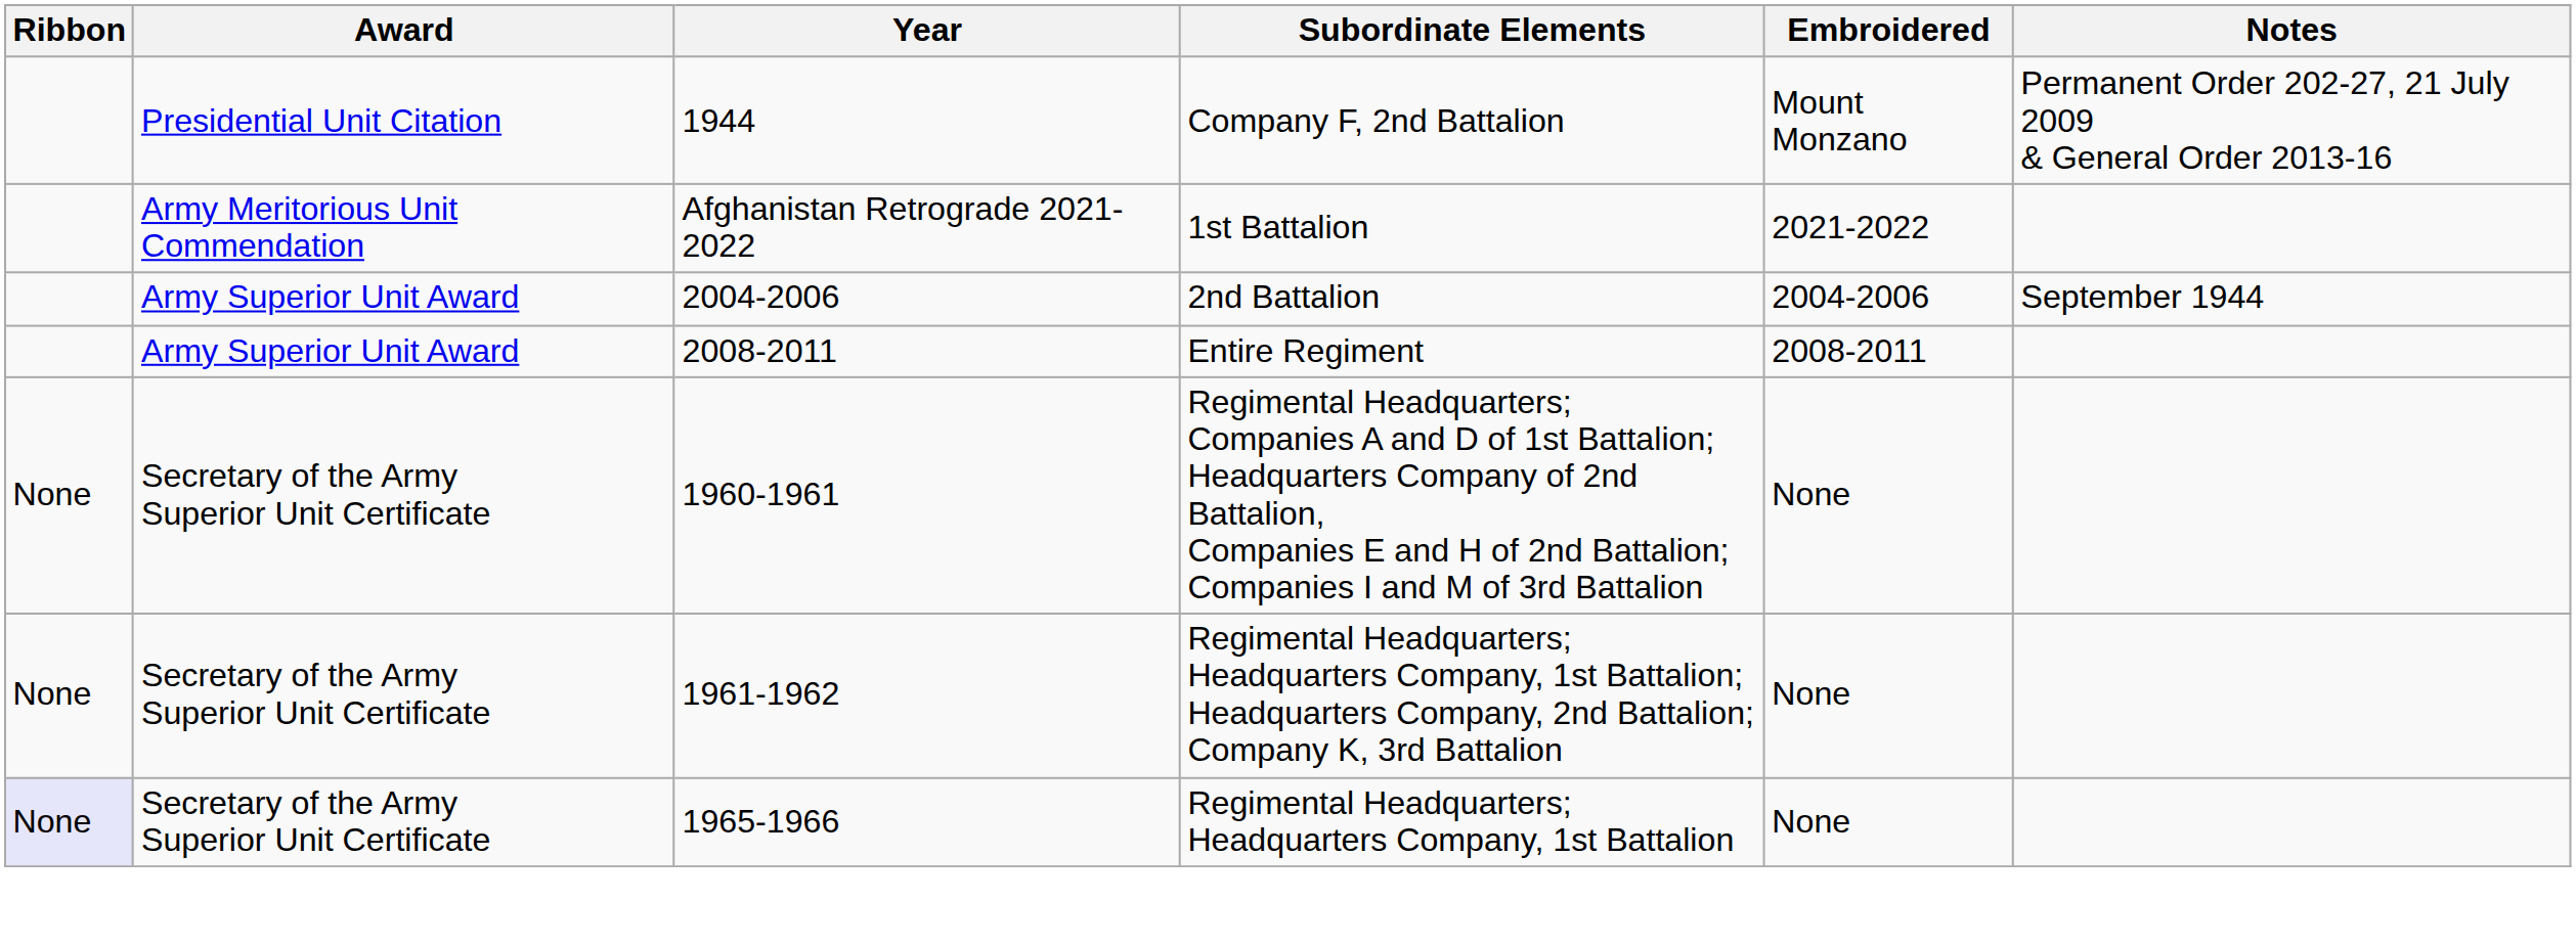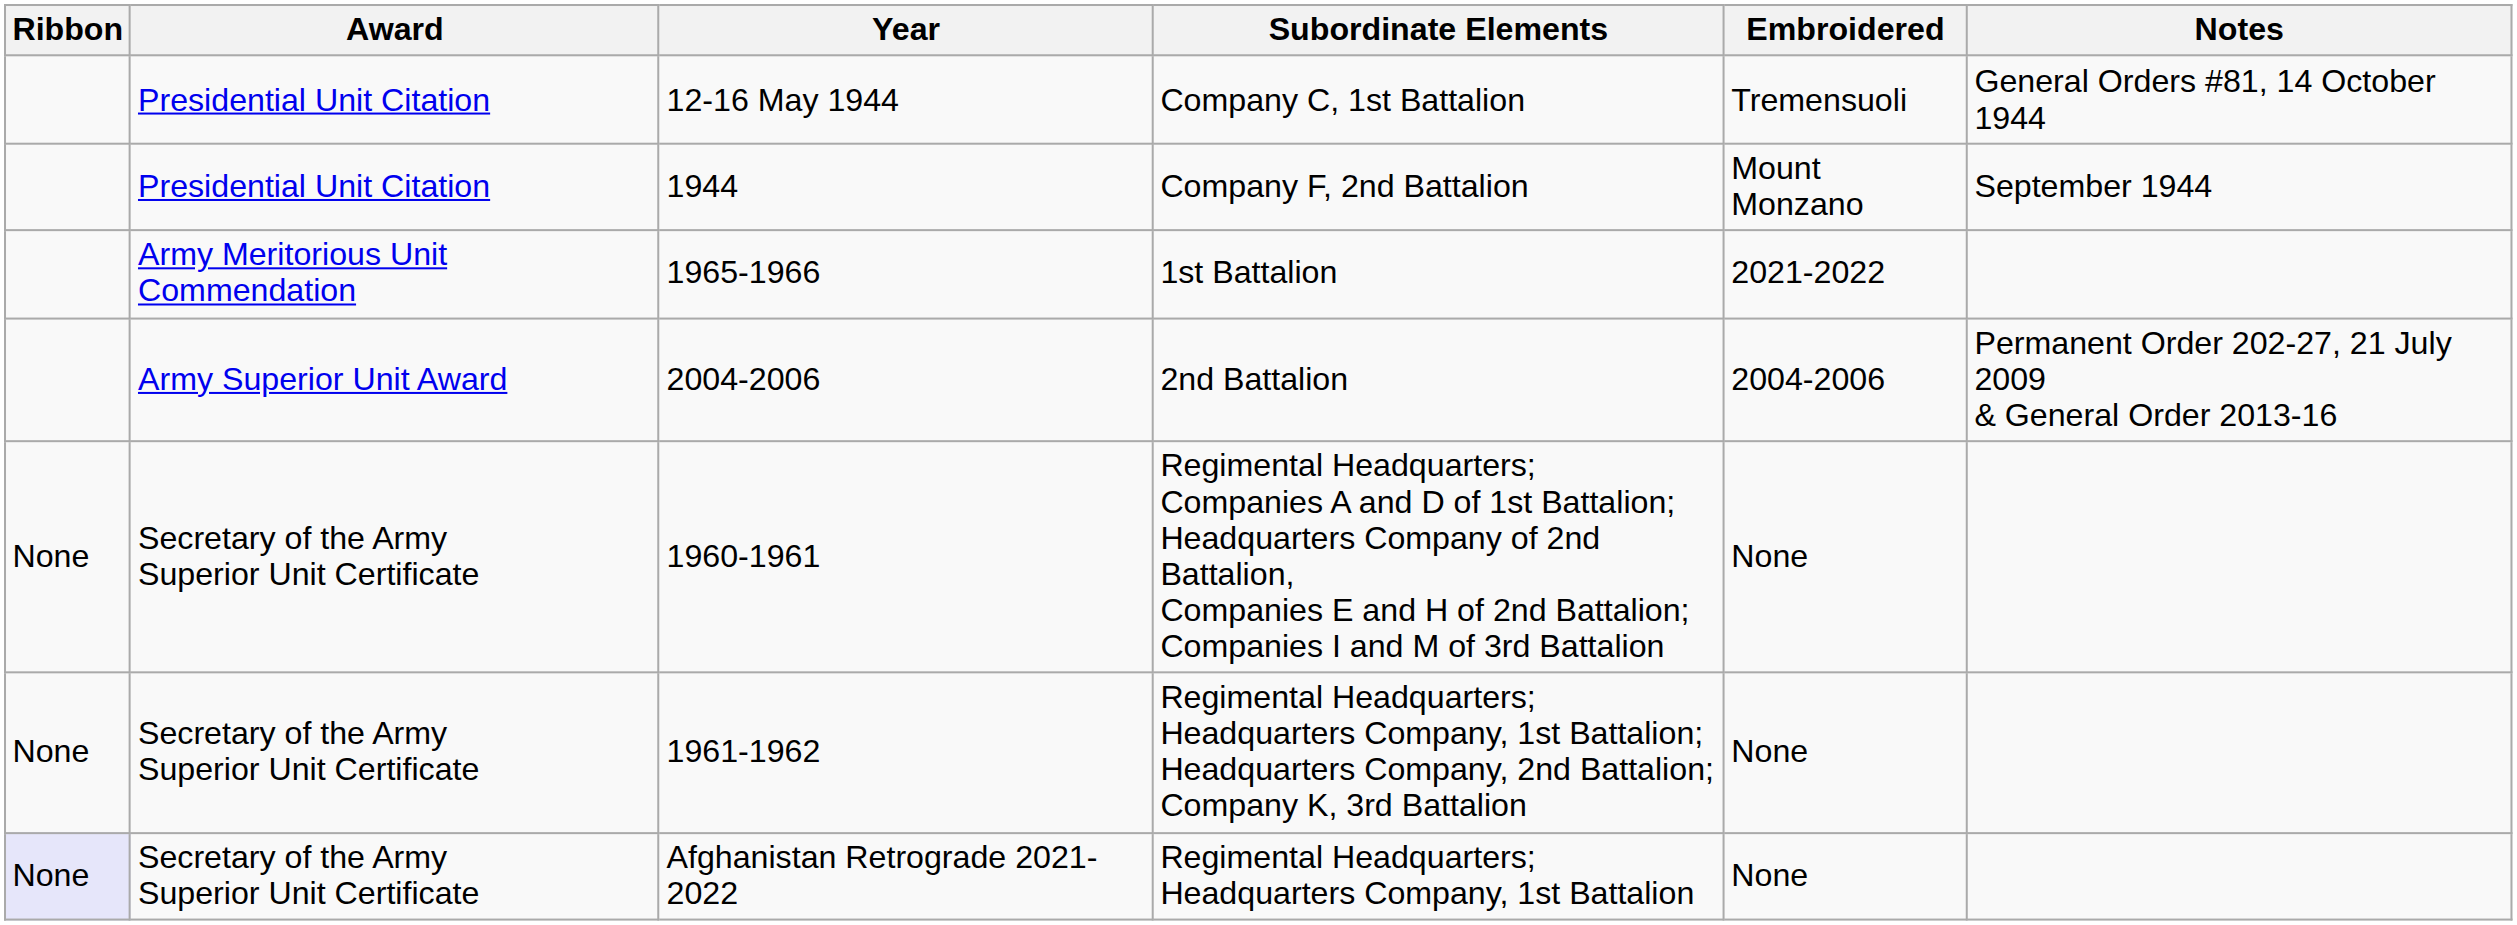 <table class="wikitable">
 <tr style="background:#efefef;">
 <th>Ribbon</th>
 <th>Award</th>
 <th>Year</th>
 <th>Subordinate Elements</th>
 <th>Embroidered</th>
 <th>Notes</th>
 </tr>
 <tr>
 <td></td>
 <td><a href='#'>Presidential Unit Citation</a></td>
+<td>12-16 May 1944</td>
+<td>Company C, 1st Battalion</td>
+<td>Tremensuoli</td>
+<td>General Orders #81, 14 October 1944</td>
+</tr>
+<tr>
+<td></td>
+<td><a href='#'>Presidential Unit Citation</a></td>
 <td>1944</td>
 <td>Company F, 2nd Battalion</td>
 <td>Mount Monzano</td>
-<td>Permanent Order 202-27, 21 July 2009<br> & General Order 2013-16 </td>
+<td>September 1944</td>
 </tr>
 <tr>
 <td></td>
 <td><a href='#'>Army Meritorious Unit Commendation</a></td>
-<td>Afghanistan Retrograde 2021-2022</td>
+<td>1965-1966</td>
 <td>1st Battalion</td>
 <td>2021-2022</td>
 <td></td>
 </tr>
 <tr>
 <td></td>
 <td><a href='#'>Army Superior Unit Award</a></td>
 <td>2004-2006</td>
 <td>2nd Battalion</td>
 <td>2004-2006</td>
-<td>September 1944</td>
-</tr>
-<tr>
-<td></td>
-<td><a href='#'>Army Superior Unit Award</a></td>
-<td>2008-2011</td>
-<td>Entire Regiment</td>
-<td>2008-2011</td>
-<td></td>
+<td>Permanent Order 202-27, 21 July 2009<br> & General Order 2013-16 </td>
 </tr>
 <tr>
 <td>None</td>
 <td>Secretary of the Army <br> Superior Unit Certificate</td>
 <td>1960-1961</td>
 <td>Regimental Headquarters; <br> Companies A and D of 1st Battalion; <br> Headquarters Company of 2nd Battalion, <br>Companies E and H of 2nd Battalion; <br> Companies I and M of 3rd Battalion</td>
 <td>None</td>
 <td></td>
 </tr>
 <tr>
 <td>None</td>
 <td>Secretary of the Army <br> Superior Unit Certificate</td>
 <td>1961-1962</td>
 <td>Regimental Headquarters; <br> Headquarters Company, 1st Battalion; <br> Headquarters Company, 2nd Battalion; <br> Company K, 3rd Battalion</td>
 <td>None</td>
 <td></td>
 </tr>
 <tr>
 <td style="background: lavender;">None</td>
 <td>Secretary of the Army <br> Superior Unit Certificate</td>
-<td>1965-1966</td>
+<td>Afghanistan Retrograde 2021-2022</td>
 <td>Regimental Headquarters; <br> Headquarters Company, 1st Battalion</td>
 <td>None</td>
 <td></td>
 </tr>
 </table>
